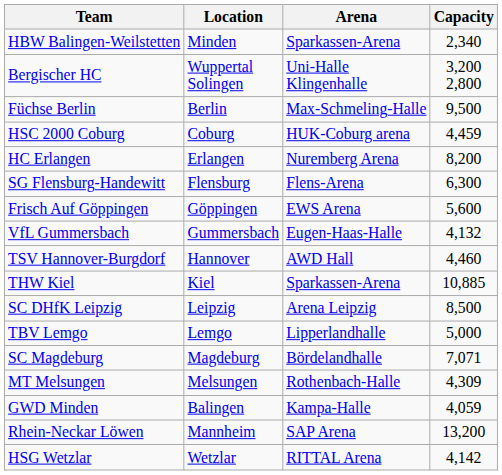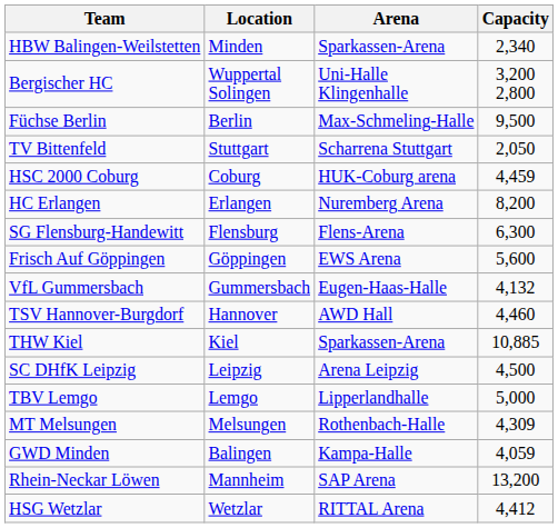 <table class="wikitable sortable" style="text-align: left;">
 <tr>
 <th>Team</th>
 <th>Location</th>
 <th>Arena</th>
 <th>Capacity</th>
 </tr>
 <tr>
 <td><a href='#'>HBW Balingen-Weilstetten</a></td>
 <td><a href='#'>Minden</a></td>
 <td><a href='#'>Sparkassen-Arena</a></td>
 <td align="center">2,340</td>
 </tr>
 <tr>
 <td><a href='#'>Bergischer HC</a></td>
 <td><a href='#'>Wuppertal</a><br><a href='#'>Solingen</a></td>
 <td><a href='#'>Uni-Halle</a><br><a href='#'>Klingenhalle</a></td>
 <td align="center">3,200<br>2,800</td>
 </tr>
 <tr>
 <td><a href='#'>Füchse Berlin</a></td>
 <td><a href='#'>Berlin</a></td>
 <td><a href='#'>Max-Schmeling-Halle</a></td>
 <td align="center">9,500</td>
+</tr>
+<tr>
+<td><a href='#'>TV Bittenfeld</a></td>
+<td><a href='#'>Stuttgart</a></td>
+<td><a href='#'>Scharrena Stuttgart</a></td>
+<td align="center">2,050</td>
 </tr>
 <tr>
 <td><a href='#'>HSC 2000 Coburg</a></td>
 <td><a href='#'>Coburg</a></td>
 <td><a href='#'>HUK-Coburg arena</a></td>
 <td align="center">4,459</td>
 </tr>
 <tr>
 <td><a href='#'>HC Erlangen</a></td>
 <td><a href='#'>Erlangen</a></td>
 <td><a href='#'>Nuremberg Arena</a></td>
 <td align="center">8,200</td>
 </tr>
 <tr>
 <td><a href='#'>SG Flensburg-Handewitt</a></td>
 <td><a href='#'>Flensburg</a></td>
 <td><a href='#'>Flens-Arena</a></td>
 <td align="center">6,300</td>
 </tr>
 <tr>
 <td><a href='#'>Frisch Auf Göppingen</a></td>
 <td><a href='#'>Göppingen</a></td>
 <td><a href='#'>EWS Arena</a></td>
 <td align="center">5,600</td>
 </tr>
 <tr>
 <td><a href='#'>VfL Gummersbach</a></td>
 <td><a href='#'>Gummersbach</a></td>
 <td><a href='#'>Eugen-Haas-Halle</a></td>
 <td align="center">4,132</td>
 </tr>
 <tr>
 <td><a href='#'>TSV Hannover-Burgdorf</a></td>
 <td><a href='#'>Hannover</a></td>
 <td><a href='#'>AWD Hall</a></td>
 <td align="center">4,460</td>
 </tr>
 <tr>
 <td><a href='#'>THW Kiel</a></td>
 <td><a href='#'>Kiel</a></td>
 <td><a href='#'>Sparkassen-Arena</a></td>
 <td align="center">10,885</td>
 </tr>
 <tr>
 <td><a href='#'>SC DHfK Leipzig</a></td>
 <td><a href='#'>Leipzig</a></td>
 <td><a href='#'>Arena Leipzig</a></td>
-<td align="center">8,500</td>
+<td align="center">4,500</td>
 </tr>
 <tr>
 <td><a href='#'>TBV Lemgo</a></td>
 <td><a href='#'>Lemgo</a></td>
 <td><a href='#'>Lipperlandhalle</a></td>
 <td align="center">5,000</td>
-</tr>
-<tr>
-<td><a href='#'>SC Magdeburg</a></td>
-<td><a href='#'>Magdeburg</a></td>
-<td><a href='#'>Bördelandhalle</a></td>
-<td align="center">7,071</td>
 </tr>
 <tr>
 <td><a href='#'>MT Melsungen</a></td>
 <td><a href='#'>Melsungen</a></td>
 <td><a href='#'>Rothenbach-Halle</a></td>
 <td align="center">4,309</td>
 </tr>
 <tr>
 <td><a href='#'>GWD Minden</a></td>
 <td><a href='#'>Balingen</a></td>
 <td><a href='#'>Kampa-Halle</a></td>
 <td align="center">4,059</td>
 </tr>
 <tr>
 <td><a href='#'>Rhein-Neckar Löwen</a></td>
 <td><a href='#'>Mannheim</a></td>
 <td><a href='#'>SAP Arena</a></td>
 <td align="center">13,200</td>
 </tr>
 <tr>
 <td><a href='#'>HSG Wetzlar</a></td>
 <td><a href='#'>Wetzlar</a></td>
 <td><a href='#'>RITTAL Arena</a></td>
-<td align="center">4,142</td>
+<td align="center">4,412</td>
 </tr>
 </table>
